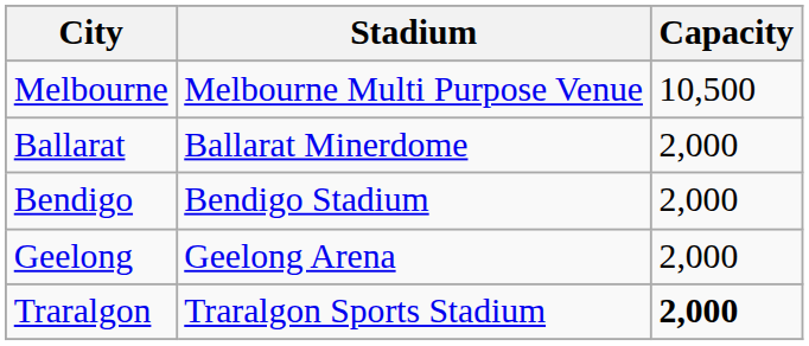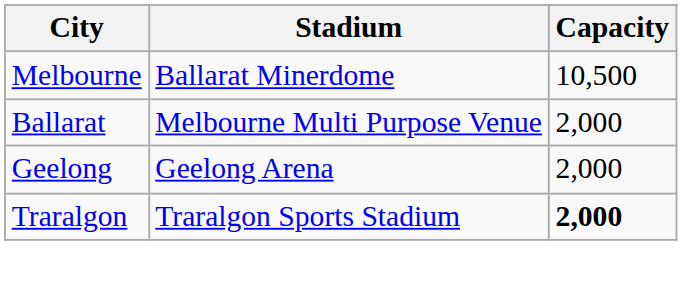 <table class="wikitable sortable">
 <tr>
 <th>City</th>
 <th>Stadium</th>
 <th>Capacity</th>
 </tr>
 <tr>
 <td><a href='#'>Melbourne</a></td>
-<td><a href='#'>Melbourne Multi Purpose Venue</a></td>
+<td><a href='#'>Ballarat Minerdome</a></td>
 <td>10,500</td>
 </tr>
 <tr>
 <td><a href='#'>Ballarat</a></td>
-<td><a href='#'>Ballarat Minerdome</a></td>
-<td>2,000</td>
-</tr>
-<tr>
-<td><a href='#'>Bendigo</a></td>
-<td><a href='#'>Bendigo Stadium</a></td>
+<td><a href='#'>Melbourne Multi Purpose Venue</a></td>
 <td>2,000</td>
 </tr>
 <tr>
 <td><a href='#'>Geelong</a></td>
 <td><a href='#'>Geelong Arena</a></td>
 <td>2,000</td>
 </tr>
 <tr>
 <td><a href='#'>Traralgon</a></td>
 <td><a href='#'>Traralgon Sports Stadium</a></td>
 <td><strong>2,000</strong></td>
 </tr>
 </table>
